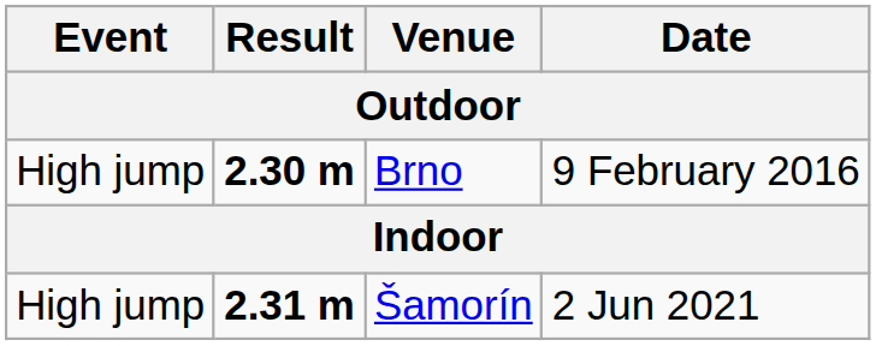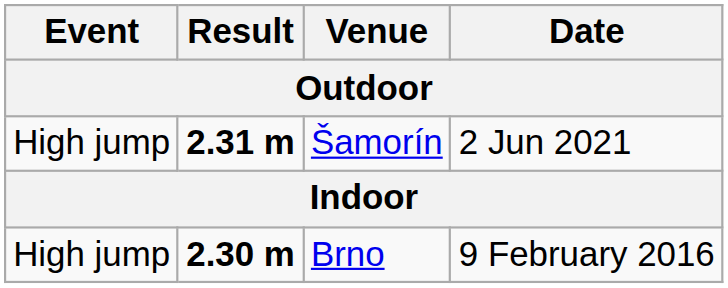 <table class="wikitable">
 <tr>
 <th>Event</th>
 <th>Result</th>
 <th>Venue</th>
 <th>Date</th>
 </tr>
 <tr>
 <th colspan="4">Outdoor</th>
 </tr>
 <tr>
 <td>High jump</td>
-<td><strong>2.30 m</strong></td>
-<td> <a href='#'>Brno</a></td>
-<td>9 February 2016</td>
+<td><strong>2.31 m</strong></td>
+<td> <a href='#'>Šamorín</a></td>
+<td>2 Jun 2021</td>
 </tr>
 <tr>
 <th colspan="4">Indoor</th>
 </tr>
 <tr>
 <td>High jump</td>
-<td><strong>2.31 m</strong></td>
-<td> <a href='#'>Šamorín</a></td>
-<td>2 Jun 2021</td>
+<td><strong>2.30 m</strong></td>
+<td> <a href='#'>Brno</a></td>
+<td>9 February 2016</td>
 </tr>
 </table>
